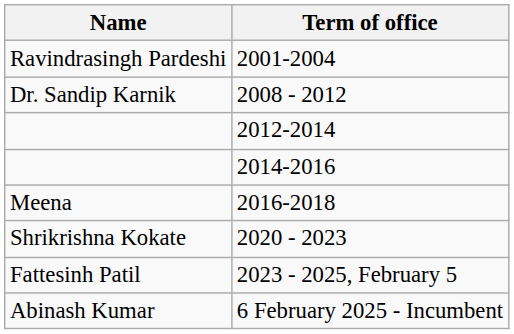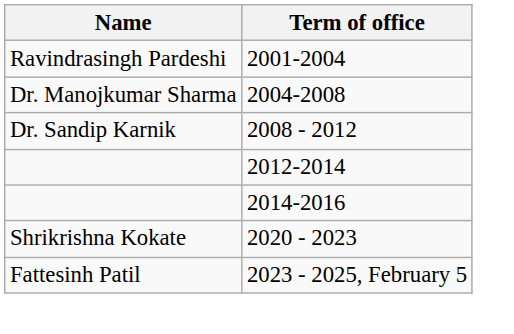 <table class="wikitable">
 <tr>
 <th>Name</th>
 <th>Term of office</th>
 </tr>
 <tr>
 <td>Ravindrasingh Pardeshi</td>
 <td>2001-2004</td>
+</tr>
+<tr>
+<td>Dr. Manojkumar Sharma</td>
+<td>2004-2008</td>
 </tr>
 <tr>
 <td>Dr. Sandip Karnik</td>
 <td>2008 - 2012</td>
 </tr>
 <tr>
 <td></td>
 <td>2012-2014</td>
 </tr>
 <tr>
 <td></td>
 <td>2014-2016</td>
 </tr>
 <tr>
-<td>Meena</td>
-<td>2016-2018</td>
-</tr>
-<tr>
 <td>Shrikrishna Kokate</td>
 <td>2020 - 2023</td>
 </tr>
 <tr>
 <td>Fattesinh Patil</td>
 <td>2023 - 2025, February 5</td>
 </tr>
-<tr>
-<td>Abinash Kumar</td>
-<td>6 February 2025 - Incumbent</td>
-</tr>
 </table>
